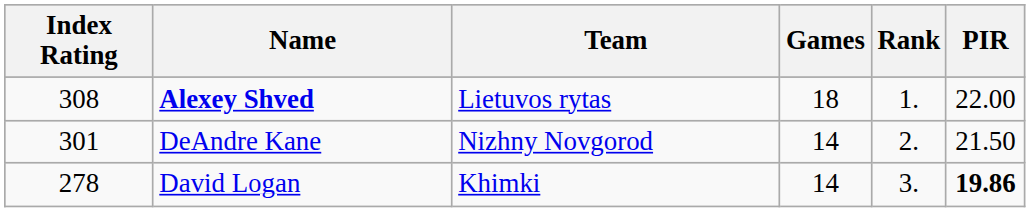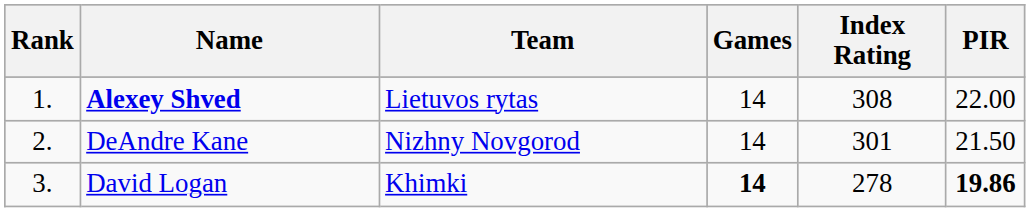 <table class="wikitable sortable" style="text-align: center;">
 <tr>
-<th width=90>Index Rating</th>
+<th>Rank</th>
 <th width=200>Name</th>
 <th width=220>Team</th>
 <th>Games</th>
-<th>Rank</th>
+<th width=90>Index Rating</th>
 <th width=40>PIR</th>
 </tr>
 <tr>
-<td>308</td>
+<td>1.</td>
 <td align="left"> <strong><a href='#'>Alexey Shved</a></strong></td>
 <td align="left"> <a href='#'>Lietuvos rytas</a></td>
-<td>18</td>
-<td>1.</td>
+<td>14</td>
+<td>308</td>
 <td>22.00</td>
 </tr>
 <tr>
-<td>301</td>
+<td>2.</td>
 <td align="left"> <a href='#'>DeAndre Kane</a></td>
 <td align="left"> <a href='#'>Nizhny Novgorod</a></td>
 <td>14</td>
-<td>2.</td>
+<td>301</td>
 <td>21.50</td>
 </tr>
 <tr>
-<td>278</td>
+<td>3.</td>
 <td align="left"> <a href='#'>David Logan</a></td>
 <td align="left"> <a href='#'>Khimki</a></td>
-<td>14</td>
-<td>3.</td>
+<td><strong>14</strong></td>
+<td>278</td>
 <td><strong>19.86</strong></td>
 </tr>
 </table>
